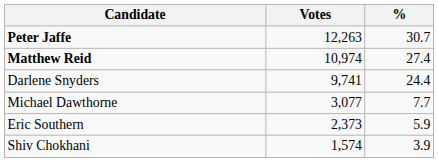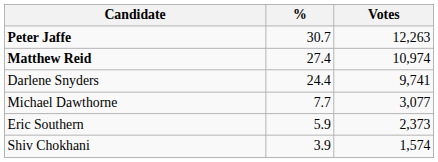 <table style="width:500px;" class="wikitable">
 <tr>
 <th align="center">Candidate</th>
+<th align="center">%</th>
 <th align="center">Votes</th>
-<th align="center">%</th>
 </tr>
 <tr>
 <td align="left"><strong>Peter Jaffe</strong></td>
+<td align="right">30.7</td>
 <td align="right">12,263</td>
-<td align="right">30.7</td>
 </tr>
 <tr>
 <td align="left"><strong>Matthew Reid</strong></td>
+<td align="right">27.4</td>
 <td align="right">10,974</td>
-<td align="right">27.4</td>
 </tr>
 <tr>
 <td align="left">Darlene Snyders</td>
+<td align="right">24.4</td>
 <td align="right">9,741</td>
-<td align="right">24.4</td>
 </tr>
 <tr>
 <td align="left">Michael Dawthorne</td>
+<td align="right">7.7</td>
 <td align="right">3,077</td>
-<td align="right">7.7</td>
 </tr>
 <tr>
 <td align="left">Eric Southern</td>
+<td align="right">5.9</td>
 <td align="right">2,373</td>
-<td align="right">5.9</td>
 </tr>
 <tr>
 <td align="left">Shiv Chokhani</td>
+<td align="right">3.9</td>
 <td align="right">1,574</td>
-<td align="right">3.9</td>
 </tr>
 </table>
